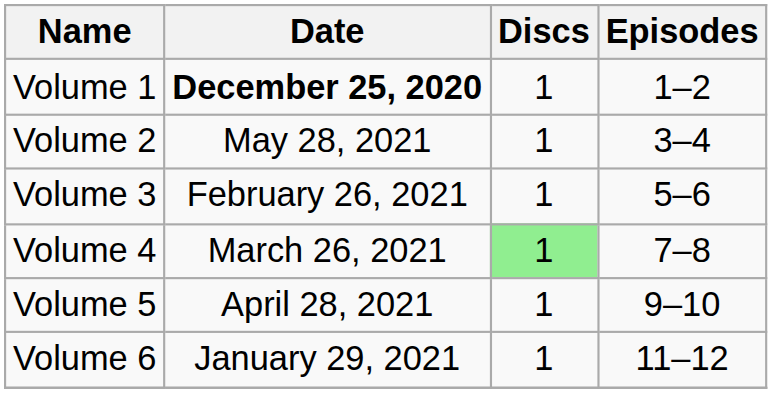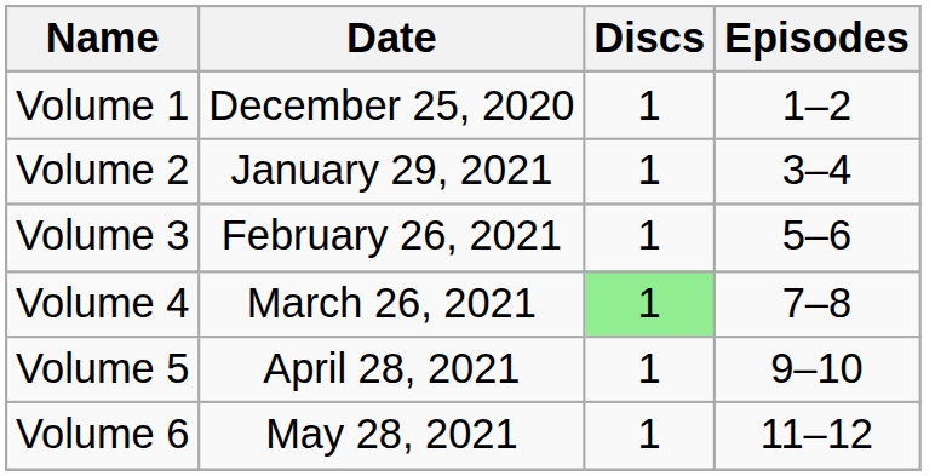 <table class="wikitable" style="text-align:center;">
 <tr>
 <th>Name</th>
 <th>Date</th>
 <th>Discs</th>
 <th>Episodes</th>
 </tr>
 <tr>
 <td>Volume 1</td>
-<td><strong>December 25, 2020</strong></td>
+<td>December 25, 2020</td>
 <td>1</td>
 <td>1–2</td>
 </tr>
 <tr>
 <td>Volume 2</td>
-<td>May 28, 2021</td>
+<td>January 29, 2021</td>
 <td>1</td>
 <td>3–4</td>
 </tr>
 <tr>
 <td>Volume 3</td>
 <td>February 26, 2021</td>
 <td>1</td>
 <td>5–6</td>
 </tr>
 <tr>
 <td>Volume 4</td>
 <td>March 26, 2021</td>
 <td style="background: lightgreen;">1</td>
 <td>7–8</td>
 </tr>
 <tr>
 <td>Volume 5</td>
 <td>April 28, 2021</td>
 <td>1</td>
 <td>9–10</td>
 </tr>
 <tr>
 <td>Volume 6</td>
-<td>January 29, 2021</td>
+<td>May 28, 2021</td>
 <td>1</td>
 <td>11–12</td>
 </tr>
 <tr>
 </tr>
 </table>
